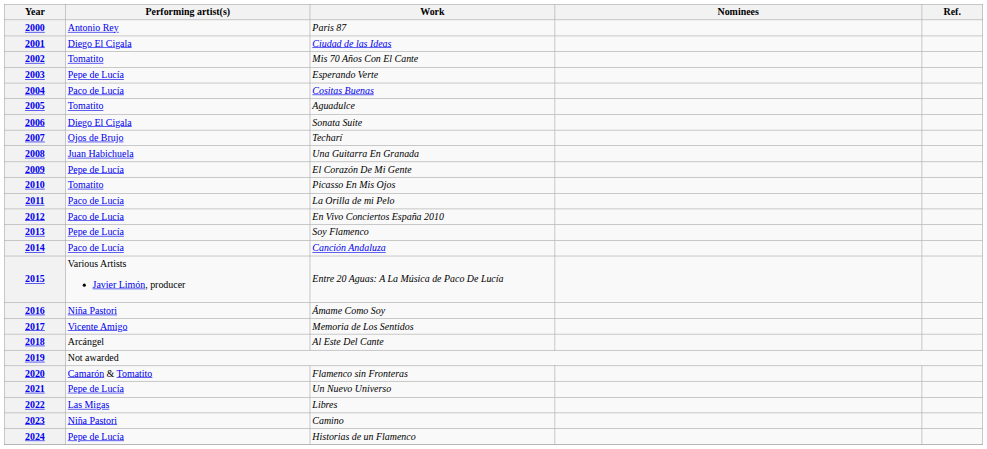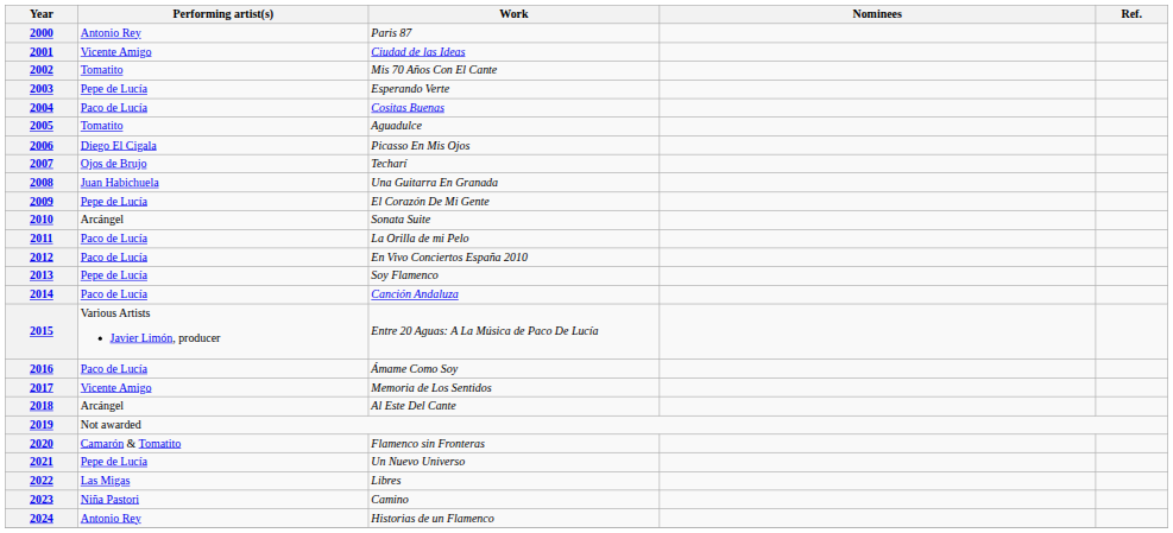 <table class="wikitable plainrowheaders sortable">
 <tr>
 <th scope="col" width="5%">Year</th>
 <th scope="col" width="20%">Performing artist(s)</th>
 <th scope="col" width="20%">Work</th>
 <th scope="col" class="unsortable" width="30%">Nominees</th>
 <th scope="col" class="unsortable" width="5%">Ref.</th>
 </tr>
 <tr>
 <th><a href='#'>2000</a></th>
 <td><a href='#'>Antonio Rey</a></td>
 <td><em>Paris 87</em></td>
 <td></td>
 <td></td>
 </tr>
 <tr>
 <th><a href='#'>2001</a></th>
-<td><a href='#'>Diego El Cigala</a></td>
+<td><a href='#'>Vicente Amigo</a></td>
 <td><em><a href='#'>Ciudad de las Ideas</a></em></td>
 <td></td>
 <td></td>
 </tr>
 <tr>
 <th><a href='#'>2002</a></th>
 <td><a href='#'>Tomatito</a></td>
 <td><em>Mis 70 Años Con El Cante</em></td>
 <td></td>
 <td></td>
 </tr>
 <tr>
 <th><a href='#'>2003</a></th>
 <td><a href='#'>Pepe de Lucía</a></td>
 <td><em>Esperando Verte</em></td>
 <td></td>
 <td></td>
 </tr>
 <tr>
 <th><a href='#'>2004</a></th>
 <td><a href='#'>Paco de Lucía</a></td>
 <td><em><a href='#'>Cositas Buenas</a></em></td>
 <td></td>
 <td></td>
 </tr>
 <tr>
 <th><a href='#'>2005</a></th>
 <td><a href='#'>Tomatito</a></td>
 <td><em>Aguadulce</em></td>
 <td></td>
 <td></td>
 </tr>
 <tr>
 <th><a href='#'>2006</a></th>
 <td><a href='#'>Diego El Cigala</a></td>
-<td><em>Sonata Suite</em></td>
+<td><em>Picasso En Mis Ojos</em></td>
 <td></td>
 <td></td>
 </tr>
 <tr>
 <th><a href='#'>2007</a></th>
 <td><a href='#'>Ojos de Brujo</a></td>
 <td><em>Techarí</em></td>
 <td></td>
 <td></td>
 </tr>
 <tr>
 <th><a href='#'>2008</a></th>
 <td><a href='#'>Juan Habichuela</a></td>
 <td><em>Una Guitarra En Granada</em></td>
 <td></td>
 <td></td>
 </tr>
 <tr>
 <th><a href='#'>2009</a></th>
 <td><a href='#'>Pepe de Lucía</a></td>
 <td><em>El Corazón De Mi Gente</em></td>
 <td></td>
 <td></td>
 </tr>
 <tr>
 <th><a href='#'>2010</a></th>
-<td><a href='#'>Tomatito</a></td>
-<td><em>Picasso En Mis Ojos</em></td>
+<td>Arcángel</td>
+<td><em>Sonata Suite</em></td>
 <td></td>
 <td></td>
 </tr>
 <tr>
 <th><a href='#'>2011</a></th>
 <td><a href='#'>Paco de Lucía</a></td>
 <td><em>La Orilla de mi Pelo</em></td>
 <td></td>
 <td></td>
 </tr>
 <tr>
 <th><a href='#'>2012</a></th>
 <td><a href='#'>Paco de Lucía</a></td>
 <td><em>En Vivo Conciertos España 2010</em></td>
 <td></td>
 <td></td>
 </tr>
 <tr>
 <th><a href='#'>2013</a></th>
 <td><a href='#'>Pepe de Lucía</a></td>
 <td><em>Soy Flamenco</em></td>
 <td></td>
 <td></td>
 </tr>
 <tr>
 <th><a href='#'>2014</a></th>
 <td><a href='#'>Paco de Lucía</a></td>
 <td><em><a href='#'>Canción Andaluza</a></em></td>
 <td></td>
 <td></td>
 </tr>
 <tr>
 <th><a href='#'>2015</a></th>
 <td>Various Artists<br><ul><li><a href='#'>Javier Limón</a>, producer</li></ul></td>
 <td><em>Entre 20 Aguas: A La Música de Paco De Lucía</em></td>
 <td></td>
 <td></td>
 </tr>
 <tr>
 <th><a href='#'>2016</a></th>
-<td><a href='#'>Niña Pastori</a></td>
+<td><a href='#'>Paco de Lucía</a></td>
 <td><em>Ámame Como Soy</em></td>
 <td></td>
 <td></td>
 </tr>
 <tr>
 <th><a href='#'>2017</a></th>
 <td><a href='#'>Vicente Amigo</a></td>
 <td><em>Memoria de Los Sentidos</em></td>
 <td></td>
 <td></td>
 </tr>
 <tr>
 <th><a href='#'>2018</a></th>
 <td>Arcángel</td>
 <td><em>Al Este Del Cante</em></td>
 <td></td>
 <td></td>
 </tr>
 <tr>
 <th><a href='#'>2019</a></th>
 <td colspan="4">Not awarded</td>
 </tr>
 <tr>
 <th><a href='#'>2020</a></th>
 <td><a href='#'>Camarón</a> & <a href='#'>Tomatito</a></td>
 <td><em>Flamenco sin Fronteras</em></td>
 <td></td>
 <td></td>
 </tr>
 <tr>
 <th style="text-align:center;"><a href='#'>2021</a></th>
 <td><a href='#'>Pepe de Lucía</a></td>
 <td><em>Un Nuevo Universo</em></td>
 <td></td>
 <td></td>
 </tr>
 <tr>
 <th style="text-align:center;" scope="row"><a href='#'><strong>2022</strong></a></th>
 <td><a href='#'>Las Migas</a></td>
 <td><em>Libres</em></td>
 <td></td>
 <td></td>
 </tr>
 <tr>
 <th style="text-align:center;" scope="row"><a href='#'><strong>2023</strong></a></th>
 <td><a href='#'>Niña Pastori</a></td>
 <td><em>Camino</em></td>
 <td></td>
 <td style="text-align:center;"></td>
 </tr>
 <tr>
 <th style="text-align:center;" scope="row"><a href='#'><strong>2024</strong></a></th>
-<td><a href='#'>Pepe de Lucía</a></td>
+<td><a href='#'>Antonio Rey</a></td>
 <td><em>Historias de un Flamenco</em></td>
 <td></td>
 <td align="center"></td>
 </tr>
 <tr>
 </tr>
 </table>
